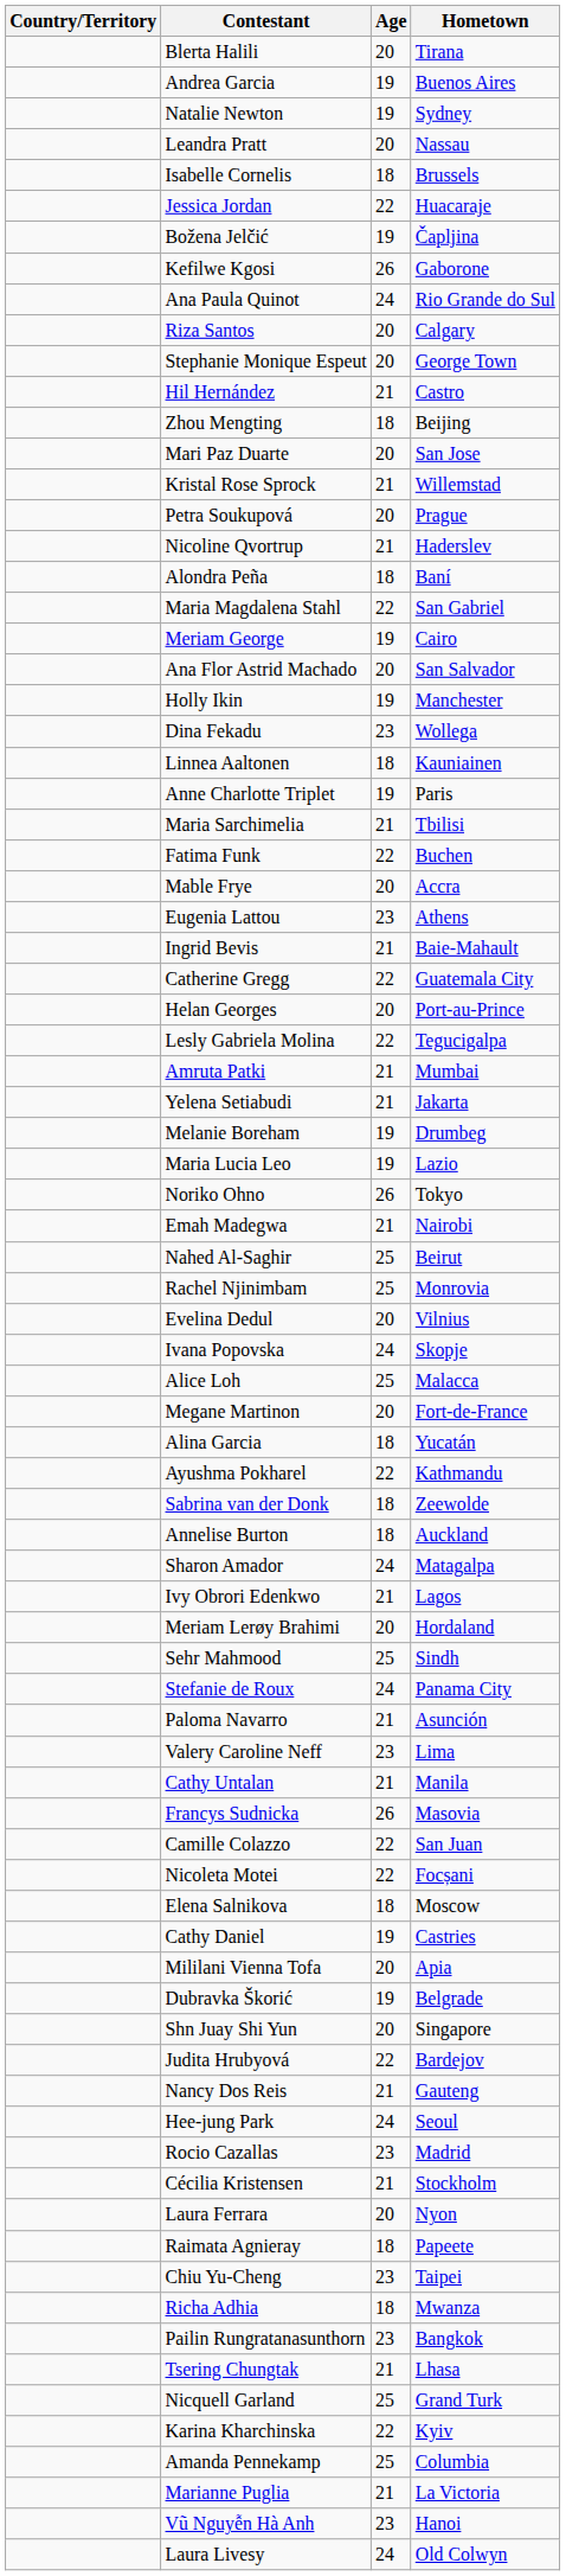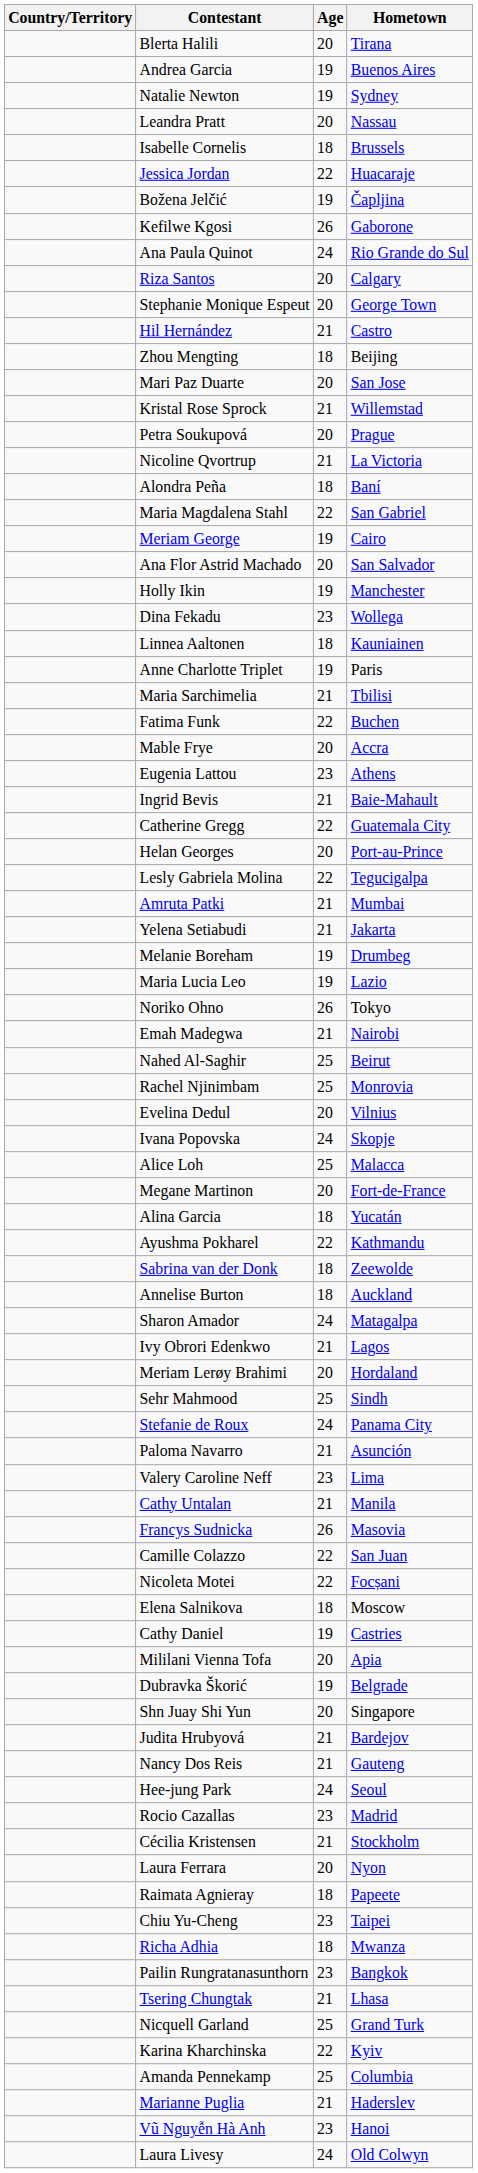 <table class="wikitable sortable" style="font-size: 95%;">
 <tr>
 <th>Country/Territory</th>
 <th>Contestant</th>
 <th>Age</th>
 <th>Hometown</th>
 </tr>
 <tr>
 <td></td>
 <td>Blerta Halili</td>
 <td>20</td>
 <td><a href='#'>Tirana</a></td>
 </tr>
 <tr>
 <td></td>
 <td>Andrea Garcia</td>
 <td>19</td>
 <td><a href='#'>Buenos Aires</a></td>
 </tr>
 <tr>
 <td></td>
 <td>Natalie Newton</td>
 <td>19</td>
 <td><a href='#'>Sydney</a></td>
 </tr>
 <tr>
 <td></td>
 <td>Leandra Pratt</td>
 <td>20</td>
 <td><a href='#'>Nassau</a></td>
 </tr>
 <tr>
 <td></td>
 <td>Isabelle Cornelis</td>
 <td>18</td>
 <td><a href='#'>Brussels</a></td>
 </tr>
 <tr>
 <td></td>
 <td><a href='#'>Jessica Jordan</a></td>
 <td>22</td>
 <td><a href='#'>Huacaraje</a></td>
 </tr>
 <tr>
 <td></td>
 <td>Božena Jelčić</td>
 <td>19</td>
 <td><a href='#'>Čapljina</a></td>
 </tr>
 <tr>
 <td></td>
 <td>Kefilwe Kgosi</td>
 <td>26</td>
 <td><a href='#'>Gaborone</a></td>
 </tr>
 <tr>
 <td></td>
 <td>Ana Paula Quinot</td>
 <td>24</td>
 <td><a href='#'>Rio Grande do Sul</a></td>
 </tr>
 <tr>
 <td></td>
 <td><a href='#'>Riza Santos</a></td>
 <td>20</td>
 <td><a href='#'>Calgary</a></td>
 </tr>
 <tr>
 <td></td>
 <td>Stephanie Monique Espeut</td>
 <td>20</td>
 <td><a href='#'>George Town</a></td>
 </tr>
 <tr>
 <td></td>
 <td><a href='#'>Hil Hernández</a></td>
 <td>21</td>
 <td><a href='#'>Castro</a></td>
 </tr>
 <tr>
 <td></td>
 <td>Zhou Mengting</td>
 <td>18</td>
 <td>Beijing</td>
 </tr>
 <tr>
 <td></td>
 <td>Mari Paz Duarte</td>
 <td>20</td>
 <td><a href='#'>San Jose</a></td>
 </tr>
 <tr>
 <td></td>
 <td>Kristal Rose Sprock</td>
 <td>21</td>
 <td><a href='#'>Willemstad</a></td>
 </tr>
 <tr>
 <td></td>
 <td>Petra Soukupová</td>
 <td>20</td>
 <td><a href='#'>Prague</a></td>
 </tr>
 <tr>
 <td></td>
 <td>Nicoline Qvortrup</td>
 <td>21</td>
-<td><a href='#'>Haderslev</a></td>
+<td><a href='#'>La Victoria</a></td>
 </tr>
 <tr>
 <td></td>
 <td>Alondra Peña</td>
 <td>18</td>
 <td><a href='#'>Baní</a></td>
 </tr>
 <tr>
 <td></td>
 <td>Maria Magdalena Stahl</td>
 <td>22</td>
 <td><a href='#'>San Gabriel</a></td>
 </tr>
 <tr>
 <td></td>
 <td><a href='#'>Meriam George</a></td>
 <td>19</td>
 <td><a href='#'>Cairo</a></td>
 </tr>
 <tr>
 <td></td>
 <td>Ana Flor Astrid Machado</td>
 <td>20</td>
 <td><a href='#'>San Salvador</a></td>
 </tr>
 <tr>
 <td></td>
 <td>Holly Ikin</td>
 <td>19</td>
 <td><a href='#'>Manchester</a></td>
 </tr>
 <tr>
 <td></td>
 <td>Dina Fekadu</td>
 <td>23</td>
 <td><a href='#'>Wollega</a></td>
 </tr>
 <tr>
 <td></td>
 <td>Linnea Aaltonen</td>
 <td>18</td>
 <td><a href='#'>Kauniainen</a></td>
 </tr>
 <tr>
 <td></td>
 <td>Anne Charlotte Triplet</td>
 <td>19</td>
 <td>Paris</td>
 </tr>
 <tr>
 <td></td>
 <td>Maria Sarchimelia</td>
 <td>21</td>
 <td><a href='#'>Tbilisi</a></td>
 </tr>
 <tr>
 <td></td>
 <td>Fatima Funk</td>
 <td>22</td>
 <td><a href='#'>Buchen</a></td>
 </tr>
 <tr>
 <td></td>
 <td>Mable Frye</td>
 <td>20</td>
 <td><a href='#'>Accra</a></td>
 </tr>
 <tr>
 <td></td>
 <td>Eugenia Lattou</td>
 <td>23</td>
 <td><a href='#'>Athens</a></td>
 </tr>
 <tr>
 <td></td>
 <td>Ingrid Bevis</td>
 <td>21</td>
 <td><a href='#'>Baie-Mahault</a></td>
 </tr>
 <tr>
 <td></td>
 <td>Catherine Gregg</td>
 <td>22</td>
 <td><a href='#'>Guatemala City</a></td>
 </tr>
 <tr>
 <td></td>
 <td>Helan Georges</td>
 <td>20</td>
 <td><a href='#'>Port-au-Prince</a></td>
 </tr>
 <tr>
 <td></td>
 <td>Lesly Gabriela Molina</td>
 <td>22</td>
 <td><a href='#'>Tegucigalpa</a></td>
 </tr>
 <tr>
 <td></td>
 <td><a href='#'>Amruta Patki</a></td>
 <td>21</td>
 <td><a href='#'>Mumbai</a></td>
 </tr>
 <tr>
 <td></td>
 <td>Yelena Setiabudi</td>
 <td>21</td>
 <td><a href='#'>Jakarta</a></td>
 </tr>
 <tr>
 <td></td>
 <td>Melanie Boreham</td>
 <td>19</td>
 <td><a href='#'>Drumbeg</a></td>
 </tr>
 <tr>
 <td></td>
 <td>Maria Lucia Leo</td>
 <td>19</td>
 <td><a href='#'>Lazio</a></td>
 </tr>
 <tr>
 <td></td>
 <td>Noriko Ohno</td>
 <td>26</td>
 <td>Tokyo</td>
 </tr>
 <tr>
 <td></td>
 <td>Emah Madegwa</td>
 <td>21</td>
 <td><a href='#'>Nairobi</a></td>
 </tr>
 <tr>
 <td></td>
 <td>Nahed Al-Saghir</td>
 <td>25</td>
 <td><a href='#'>Beirut</a></td>
 </tr>
 <tr>
 <td></td>
 <td>Rachel Njinimbam</td>
 <td>25</td>
 <td><a href='#'>Monrovia</a></td>
 </tr>
 <tr>
 <td></td>
 <td>Evelina Dedul</td>
 <td>20</td>
 <td><a href='#'>Vilnius</a></td>
 </tr>
 <tr>
 <td></td>
 <td>Ivana Popovska</td>
 <td>24</td>
 <td><a href='#'>Skopje</a></td>
 </tr>
 <tr>
 <td></td>
 <td>Alice Loh</td>
 <td>25</td>
 <td><a href='#'>Malacca</a></td>
 </tr>
 <tr>
 <td></td>
 <td>Megane Martinon</td>
 <td>20</td>
 <td><a href='#'>Fort-de-France</a></td>
 </tr>
 <tr>
 <td></td>
 <td>Alina Garcia</td>
 <td>18</td>
 <td><a href='#'>Yucatán</a></td>
 </tr>
 <tr>
 <td></td>
 <td>Ayushma Pokharel</td>
 <td>22</td>
 <td><a href='#'>Kathmandu</a></td>
 </tr>
 <tr>
 <td></td>
 <td><a href='#'>Sabrina van der Donk</a></td>
 <td>18</td>
 <td><a href='#'>Zeewolde</a></td>
 </tr>
 <tr>
 <td></td>
 <td>Annelise Burton</td>
 <td>18</td>
 <td><a href='#'>Auckland</a></td>
 </tr>
 <tr>
 <td></td>
 <td>Sharon Amador</td>
 <td>24</td>
 <td><a href='#'>Matagalpa</a></td>
 </tr>
 <tr>
 <td></td>
 <td>Ivy Obrori Edenkwo</td>
 <td>21</td>
 <td><a href='#'>Lagos</a></td>
 </tr>
 <tr>
 <td></td>
 <td>Meriam Lerøy Brahimi</td>
 <td>20</td>
 <td><a href='#'>Hordaland</a></td>
 </tr>
 <tr>
 <td></td>
 <td>Sehr Mahmood</td>
 <td>25</td>
 <td><a href='#'>Sindh</a></td>
 </tr>
 <tr>
 <td></td>
 <td><a href='#'>Stefanie de Roux</a></td>
 <td>24</td>
 <td><a href='#'>Panama City</a></td>
 </tr>
 <tr>
 <td></td>
 <td>Paloma Navarro</td>
 <td>21</td>
 <td><a href='#'>Asunción</a></td>
 </tr>
 <tr>
 <td></td>
 <td>Valery Caroline Neff</td>
 <td>23</td>
 <td><a href='#'>Lima</a></td>
 </tr>
 <tr>
 <td></td>
 <td><a href='#'>Cathy Untalan</a></td>
 <td>21</td>
 <td><a href='#'>Manila</a></td>
 </tr>
 <tr>
 <td></td>
 <td><a href='#'>Francys Sudnicka</a></td>
 <td>26</td>
 <td><a href='#'>Masovia</a></td>
 </tr>
 <tr>
 <td></td>
 <td>Camille Colazzo</td>
 <td>22</td>
 <td><a href='#'>San Juan</a></td>
 </tr>
 <tr>
 <td></td>
 <td>Nicoleta Motei</td>
 <td>22</td>
 <td><a href='#'>Focșani</a></td>
 </tr>
 <tr>
 <td></td>
 <td>Elena Salnikova</td>
 <td>18</td>
 <td>Moscow</td>
 </tr>
 <tr>
 <td></td>
 <td>Cathy Daniel</td>
 <td>19</td>
 <td><a href='#'>Castries</a></td>
 </tr>
 <tr>
 <td></td>
 <td>Mililani Vienna Tofa</td>
 <td>20</td>
 <td><a href='#'>Apia</a></td>
 </tr>
 <tr>
 <td></td>
 <td>Dubravka Škorić</td>
 <td>19</td>
 <td><a href='#'>Belgrade</a></td>
 </tr>
 <tr>
 <td></td>
 <td>Shn Juay Shi Yun</td>
 <td>20</td>
 <td>Singapore</td>
 </tr>
 <tr>
 <td></td>
 <td>Judita Hrubyová</td>
-<td>22</td>
+<td>21</td>
 <td><a href='#'>Bardejov</a></td>
 </tr>
 <tr>
 <td></td>
 <td>Nancy Dos Reis</td>
 <td>21</td>
 <td><a href='#'>Gauteng</a></td>
 </tr>
 <tr>
 <td></td>
 <td>Hee-jung Park</td>
 <td>24</td>
 <td><a href='#'>Seoul</a></td>
 </tr>
 <tr>
 <td></td>
 <td>Rocio Cazallas</td>
 <td>23</td>
 <td><a href='#'>Madrid</a></td>
 </tr>
 <tr>
 <td></td>
 <td>Cécilia Kristensen</td>
 <td>21</td>
 <td><a href='#'>Stockholm</a></td>
 </tr>
 <tr>
 <td></td>
 <td>Laura Ferrara</td>
 <td>20</td>
 <td><a href='#'>Nyon</a></td>
 </tr>
 <tr>
 <td></td>
 <td>Raimata Agnieray</td>
 <td>18</td>
 <td><a href='#'>Papeete</a></td>
 </tr>
 <tr>
 <td></td>
 <td>Chiu Yu-Cheng</td>
 <td>23</td>
 <td><a href='#'>Taipei</a></td>
 </tr>
 <tr>
 <td></td>
 <td><a href='#'>Richa Adhia</a></td>
 <td>18</td>
 <td><a href='#'>Mwanza</a></td>
 </tr>
 <tr>
 <td></td>
 <td>Pailin Rungratanasunthorn</td>
 <td>23</td>
 <td><a href='#'>Bangkok</a></td>
 </tr>
 <tr>
 <td></td>
 <td><a href='#'>Tsering Chungtak</a></td>
 <td>21</td>
 <td><a href='#'>Lhasa</a></td>
 </tr>
 <tr>
 <td></td>
 <td>Nicquell Garland</td>
 <td>25</td>
 <td><a href='#'>Grand Turk</a></td>
 </tr>
 <tr>
 <td></td>
 <td>Karina Kharchinska</td>
 <td>22</td>
 <td><a href='#'>Kyiv</a></td>
 </tr>
 <tr>
 <td></td>
 <td>Amanda Pennekamp</td>
 <td>25</td>
 <td><a href='#'>Columbia</a></td>
 </tr>
 <tr>
 <td></td>
 <td><a href='#'>Marianne Puglia</a></td>
 <td>21</td>
-<td><a href='#'>La Victoria</a></td>
+<td><a href='#'>Haderslev</a></td>
 </tr>
 <tr>
 <td></td>
 <td><a href='#'>Vũ Nguyễn Hà Anh</a></td>
 <td>23</td>
 <td><a href='#'>Hanoi</a></td>
 </tr>
 <tr>
 <td></td>
 <td>Laura Livesy</td>
 <td>24</td>
 <td><a href='#'>Old Colwyn</a></td>
 </tr>
 </table>
